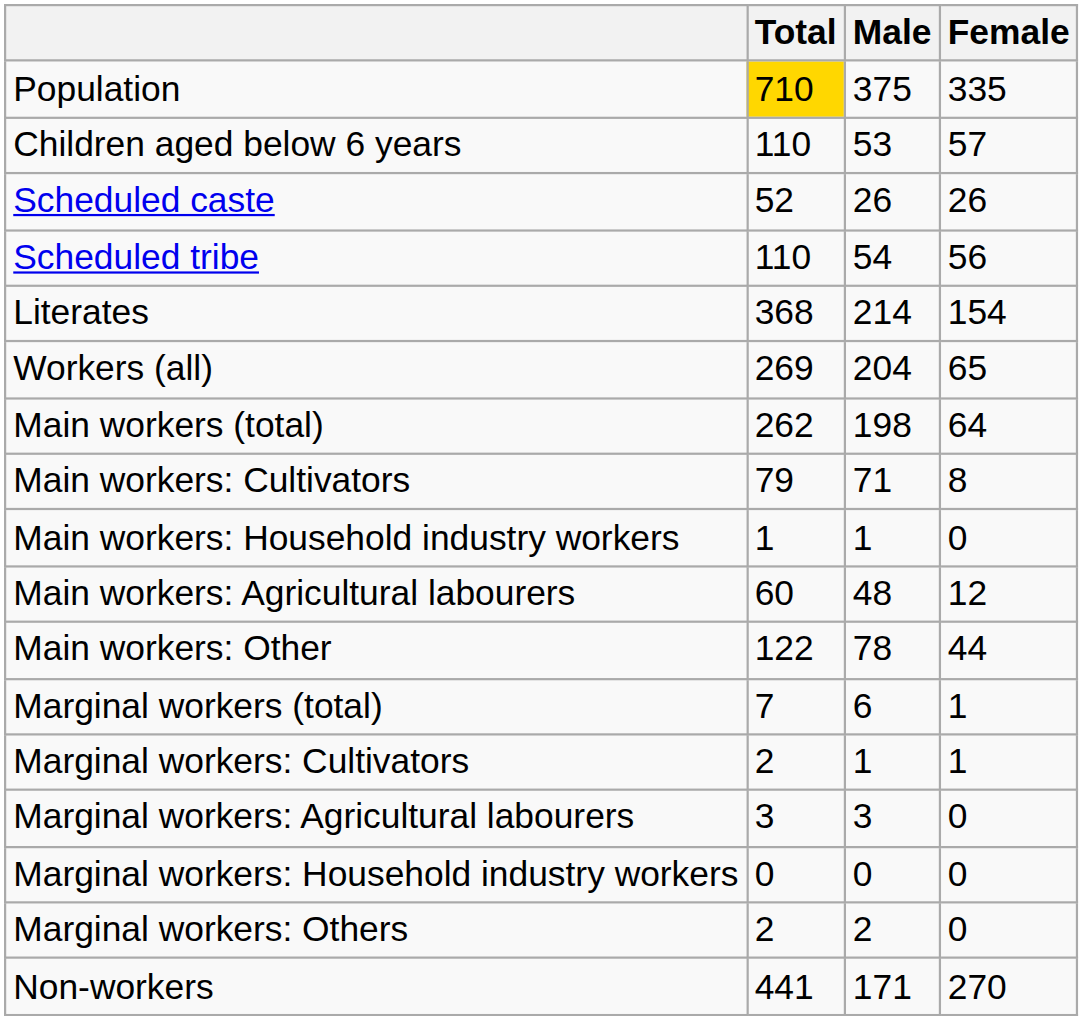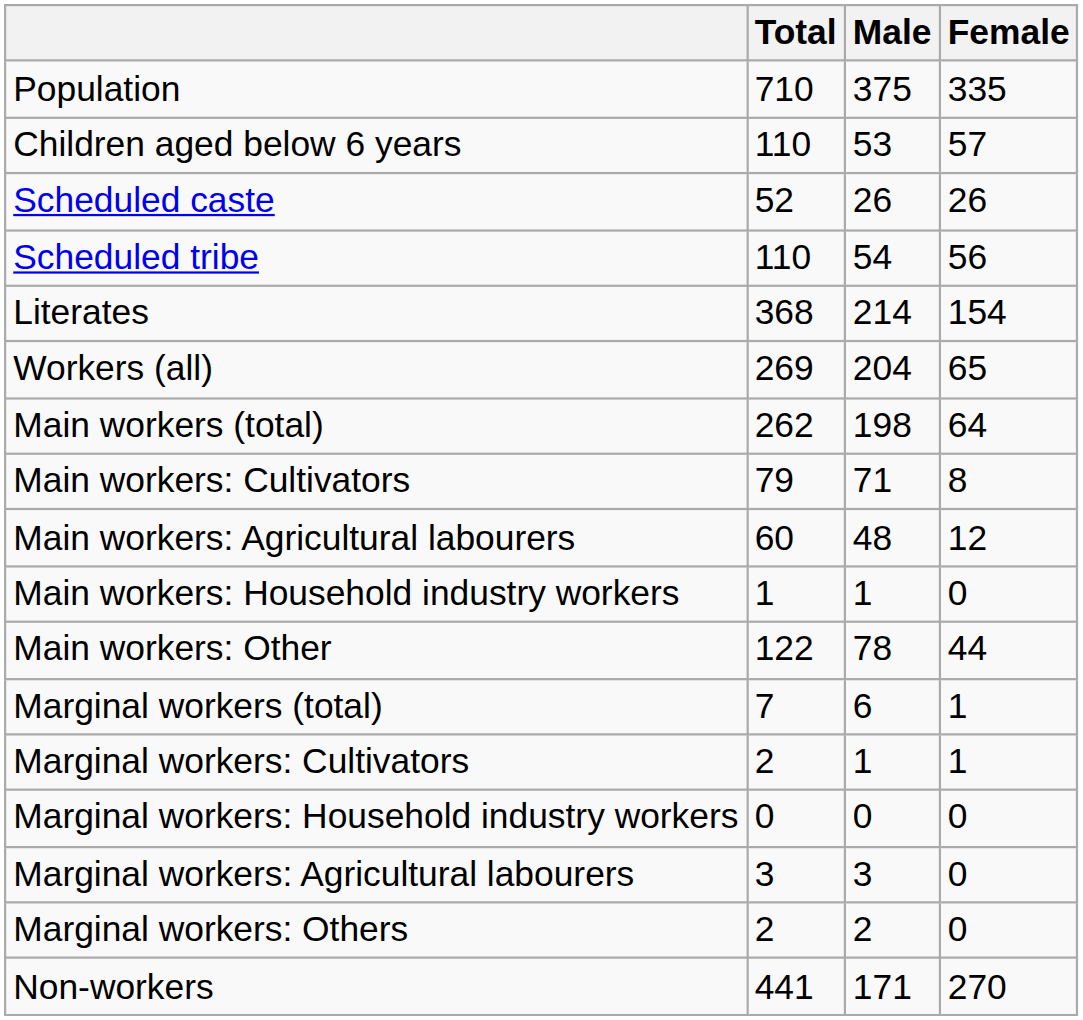 <table class="wikitable sortable">
 <tr>
 <th></th>
 <th>Total</th>
 <th>Male</th>
 <th>Female</th>
 </tr>
 <tr>
 <td>Population</td>
-<td style="background: gold;">710</td>
+<td>710</td>
 <td>375</td>
 <td>335</td>
 </tr>
 <tr>
 <td>Children aged below 6 years</td>
 <td>110</td>
 <td>53</td>
 <td>57</td>
 </tr>
 <tr>
 <td><a href='#'>Scheduled caste</a></td>
 <td>52</td>
 <td>26</td>
 <td>26</td>
 </tr>
 <tr>
 <td><a href='#'>Scheduled tribe</a></td>
 <td>110</td>
 <td>54</td>
 <td>56</td>
 </tr>
 <tr>
 <td>Literates</td>
 <td>368</td>
 <td>214</td>
 <td>154</td>
 </tr>
 <tr>
 <td>Workers (all)</td>
 <td>269</td>
 <td>204</td>
 <td>65</td>
 </tr>
 <tr>
 <td>Main workers (total)</td>
 <td>262</td>
 <td>198</td>
 <td>64</td>
 </tr>
 <tr>
 <td>Main workers: Cultivators</td>
 <td>79</td>
 <td>71</td>
 <td>8</td>
 </tr>
 <tr>
+<td>Main workers: Agricultural labourers</td>
+<td>60</td>
+<td>48</td>
+<td>12</td>
+</tr>
+<tr>
 <td>Main workers: Household industry workers</td>
 <td>1</td>
 <td>1</td>
 <td>0</td>
-</tr>
-<tr>
-<td>Main workers: Agricultural labourers</td>
-<td>60</td>
-<td>48</td>
-<td>12</td>
 </tr>
 <tr>
 <td>Main workers: Other</td>
 <td>122</td>
 <td>78</td>
 <td>44</td>
 </tr>
 <tr>
 <td>Marginal workers (total)</td>
 <td>7</td>
 <td>6</td>
 <td>1</td>
 </tr>
 <tr>
 <td>Marginal workers: Cultivators</td>
 <td>2</td>
 <td>1</td>
 <td>1</td>
 </tr>
 <tr>
+<td>Marginal workers: Household industry workers</td>
+<td>0</td>
+<td>0</td>
+<td>0</td>
+</tr>
+<tr>
 <td>Marginal workers: Agricultural labourers</td>
 <td>3</td>
 <td>3</td>
-<td>0</td>
-</tr>
-<tr>
-<td>Marginal workers: Household industry workers</td>
-<td>0</td>
-<td>0</td>
 <td>0</td>
 </tr>
 <tr>
 <td>Marginal workers: Others</td>
 <td>2</td>
 <td>2</td>
 <td>0</td>
 </tr>
 <tr>
 <td>Non-workers</td>
 <td>441</td>
 <td>171</td>
 <td>270</td>
 </tr>
 </table>
